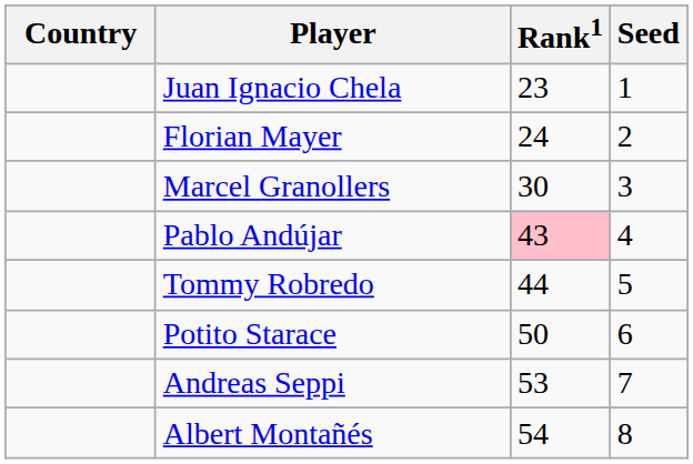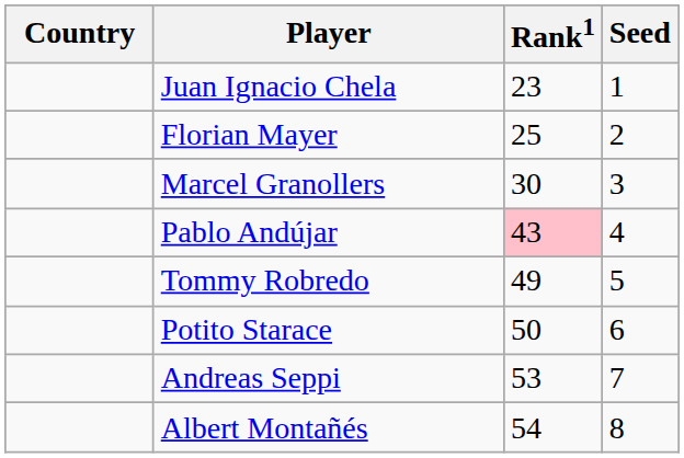 <table class="sortable wikitable">
 <tr>
 <th width="70">Country</th>
 <th width="175">Player</th>
 <th>Rank<sup>1</sup></th>
 <th>Seed</th>
 </tr>
 <tr>
 <td></td>
 <td><a href='#'>Juan Ignacio Chela</a></td>
 <td>23</td>
 <td>1</td>
 </tr>
 <tr>
 <td></td>
 <td><a href='#'>Florian Mayer</a></td>
-<td>24</td>
+<td>25</td>
 <td>2</td>
 </tr>
 <tr>
 <td></td>
 <td><a href='#'>Marcel Granollers</a></td>
 <td>30</td>
 <td>3</td>
 </tr>
 <tr>
 <td></td>
 <td><a href='#'>Pablo Andújar</a></td>
 <td style="background: pink;">43</td>
 <td>4</td>
 </tr>
 <tr>
 <td></td>
 <td><a href='#'>Tommy Robredo</a></td>
-<td>44</td>
+<td>49</td>
 <td>5</td>
 </tr>
 <tr>
 <td></td>
 <td><a href='#'>Potito Starace</a></td>
 <td>50</td>
 <td>6</td>
 </tr>
 <tr>
 <td></td>
 <td><a href='#'>Andreas Seppi</a></td>
 <td>53</td>
 <td>7</td>
 </tr>
 <tr>
 <td></td>
 <td><a href='#'>Albert Montañés</a></td>
 <td>54</td>
 <td>8</td>
 </tr>
 </table>
